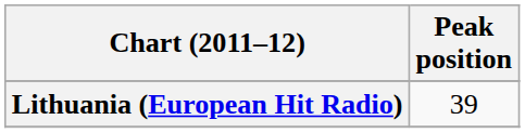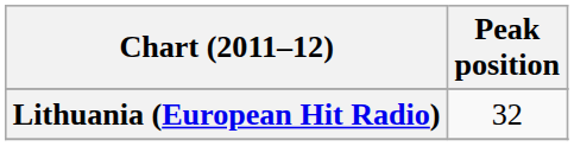 <table class="wikitable sortable plainrowheaders" style="text-align:center">
 <tr>
 <th scope="col">Chart (2011–12)</th>
 <th scope="col">Peak<br> position</th>
 </tr>
 <tr>
 </tr>
 <tr>
 </tr>
 <tr>
 <th scope="row">Lithuania (<a href='#'>European Hit Radio</a>)</th>
-<td>39</td>
+<td>32</td>
 </tr>
 <tr>
 </tr>
 <tr>
 </tr>
 <tr>
 </tr>
 </table>
